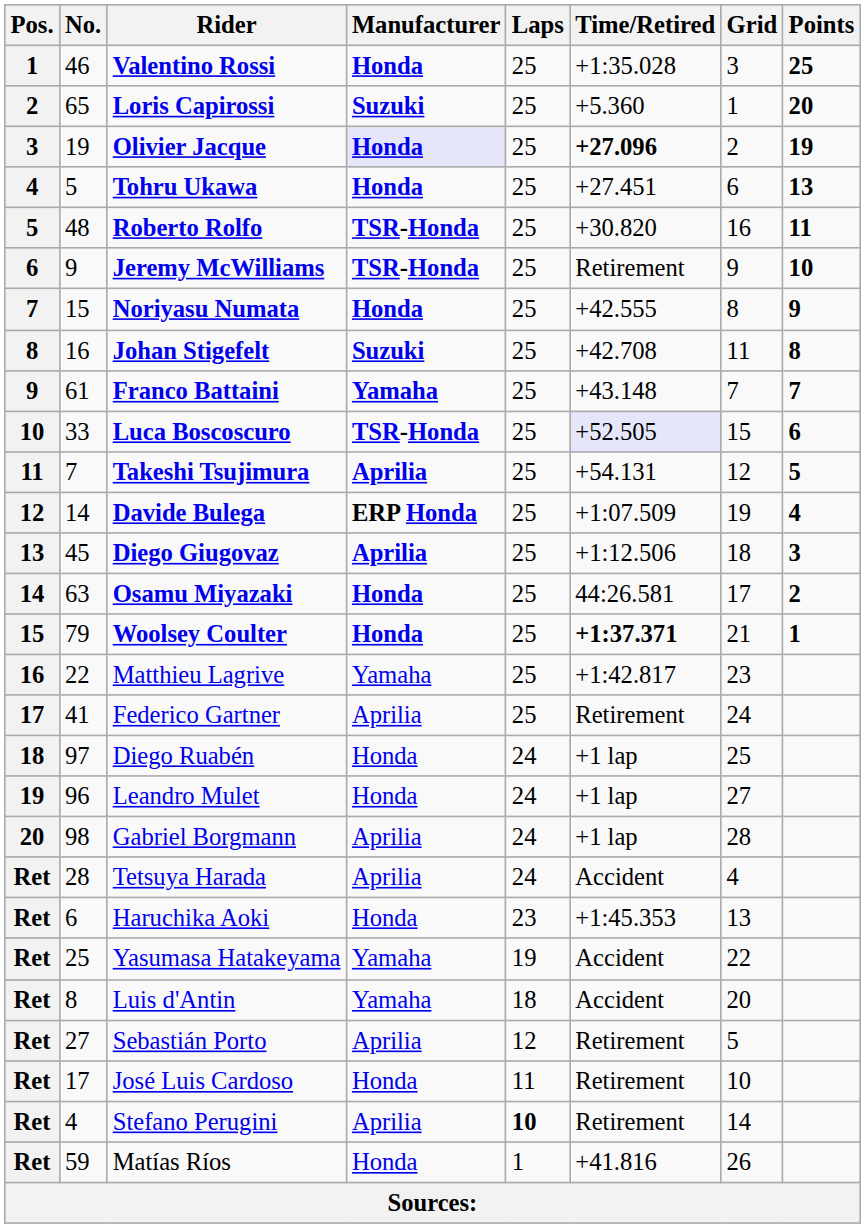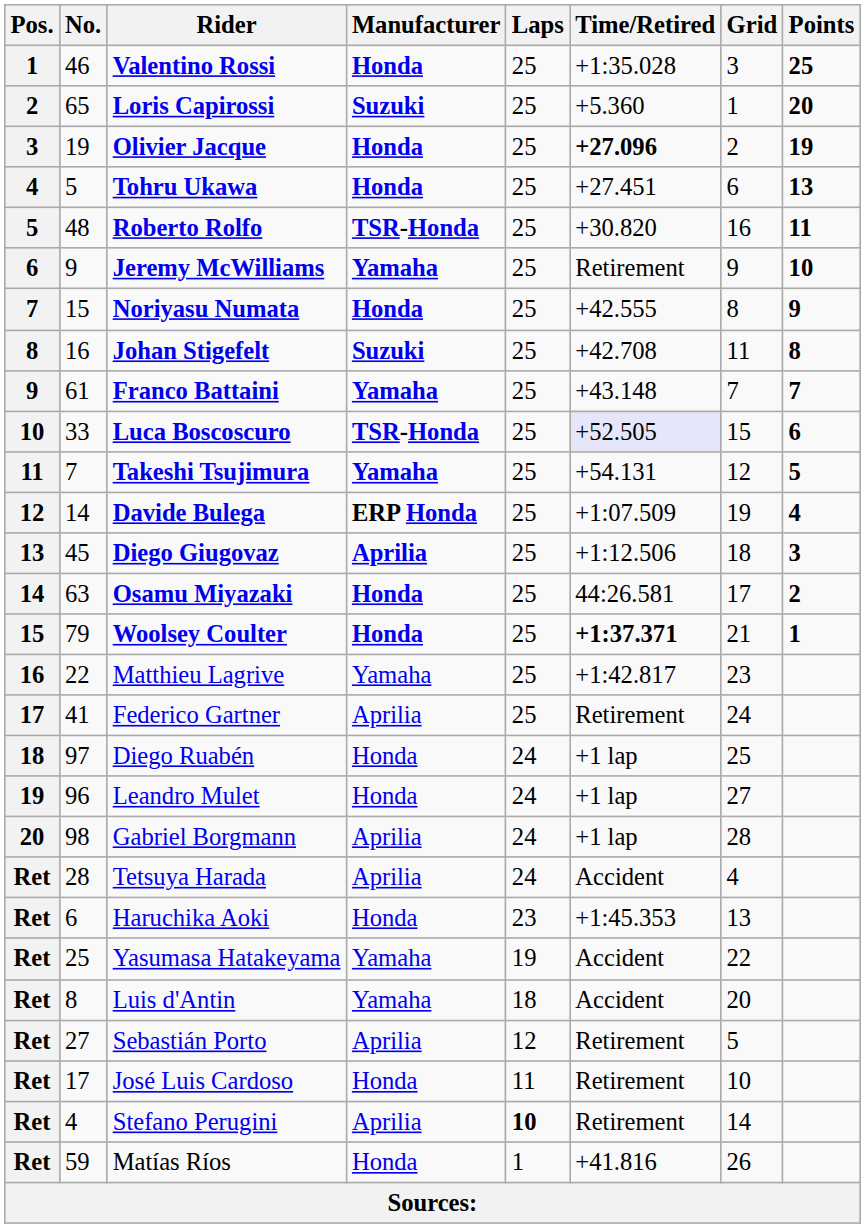 <table class="wikitable" style="font-size: 95%;">
 <tr>
 <th>Pos.</th>
 <th>No.</th>
 <th>Rider</th>
 <th>Manufacturer</th>
 <th>Laps</th>
 <th>Time/Retired</th>
 <th>Grid</th>
 <th>Points</th>
 </tr>
 <tr>
 <th>1</th>
 <td>46</td>
 <td> <strong><a href='#'>Valentino Rossi</a></strong></td>
 <td><strong><a href='#'>Honda</a></strong></td>
 <td>25</td>
 <td>+1:35.028</td>
 <td>3</td>
 <td><strong>25</strong></td>
 </tr>
 <tr>
 <th>2</th>
 <td>65</td>
 <td> <strong><a href='#'>Loris Capirossi</a></strong></td>
 <td><strong><a href='#'>Suzuki</a></strong></td>
 <td>25</td>
 <td>+5.360</td>
 <td>1</td>
 <td><strong>20</strong></td>
 </tr>
 <tr>
 <th>3</th>
 <td>19</td>
 <td> <strong><a href='#'>Olivier Jacque</a></strong></td>
-<td style="background: lavender;"><strong><a href='#'>Honda</a></strong></td>
+<td><strong><a href='#'>Honda</a></strong></td>
 <td>25</td>
 <td><strong>+27.096</strong></td>
 <td>2</td>
 <td><strong>19</strong></td>
 </tr>
 <tr>
 <th>4</th>
 <td>5</td>
 <td> <strong><a href='#'>Tohru Ukawa</a></strong></td>
 <td><strong><a href='#'>Honda</a></strong></td>
 <td>25</td>
 <td>+27.451</td>
 <td>6</td>
 <td><strong>13</strong></td>
 </tr>
 <tr>
 <th>5</th>
 <td>48</td>
 <td> <strong><a href='#'>Roberto Rolfo</a></strong></td>
 <td><strong><a href='#'>TSR</a>-<a href='#'>Honda</a></strong></td>
 <td>25</td>
 <td>+30.820</td>
 <td>16</td>
 <td><strong>11</strong></td>
 </tr>
 <tr>
 <th>6</th>
 <td>9</td>
 <td> <strong><a href='#'>Jeremy McWilliams</a></strong></td>
-<td><strong><a href='#'>TSR</a>-<a href='#'>Honda</a></strong></td>
+<td><strong><a href='#'>Yamaha</a></strong></td>
 <td>25</td>
 <td>Retirement</td>
 <td>9</td>
 <td><strong>10</strong></td>
 </tr>
 <tr>
 <th>7</th>
 <td>15</td>
 <td> <strong><a href='#'>Noriyasu Numata</a></strong></td>
 <td><strong><a href='#'>Honda</a></strong></td>
 <td>25</td>
 <td>+42.555</td>
 <td>8</td>
 <td><strong>9</strong></td>
 </tr>
 <tr>
 <th>8</th>
 <td>16</td>
 <td> <strong><a href='#'>Johan Stigefelt</a></strong></td>
 <td><strong><a href='#'>Suzuki</a></strong></td>
 <td>25</td>
 <td>+42.708</td>
 <td>11</td>
 <td><strong>8</strong></td>
 </tr>
 <tr>
 <th>9</th>
 <td>61</td>
 <td> <strong><a href='#'>Franco Battaini</a></strong></td>
 <td><strong><a href='#'>Yamaha</a></strong></td>
 <td>25</td>
 <td>+43.148</td>
 <td>7</td>
 <td><strong>7</strong></td>
 </tr>
 <tr>
 <th>10</th>
 <td>33</td>
 <td> <strong><a href='#'>Luca Boscoscuro</a></strong></td>
 <td><strong><a href='#'>TSR</a>-<a href='#'>Honda</a></strong></td>
 <td>25</td>
 <td style="background: lavender;">+52.505</td>
 <td>15</td>
 <td><strong>6</strong></td>
 </tr>
 <tr>
 <th>11</th>
 <td>7</td>
 <td> <strong><a href='#'>Takeshi Tsujimura</a></strong></td>
-<td><strong><a href='#'>Aprilia</a></strong></td>
+<td><strong><a href='#'>Yamaha</a></strong></td>
 <td>25</td>
 <td>+54.131</td>
 <td>12</td>
 <td><strong>5</strong></td>
 </tr>
 <tr>
 <th>12</th>
 <td>14</td>
 <td> <strong><a href='#'>Davide Bulega</a></strong></td>
 <td><strong>ERP <a href='#'>Honda</a></strong></td>
 <td>25</td>
 <td>+1:07.509</td>
 <td>19</td>
 <td><strong>4</strong></td>
 </tr>
 <tr>
 <th>13</th>
 <td>45</td>
 <td> <strong><a href='#'>Diego Giugovaz</a></strong></td>
 <td><strong><a href='#'>Aprilia</a></strong></td>
 <td>25</td>
 <td>+1:12.506</td>
 <td>18</td>
 <td><strong>3</strong></td>
 </tr>
 <tr>
 <th>14</th>
 <td>63</td>
 <td> <strong><a href='#'>Osamu Miyazaki</a></strong></td>
 <td><strong><a href='#'>Honda</a></strong></td>
 <td>25</td>
 <td>44:26.581</td>
 <td>17</td>
 <td><strong>2</strong></td>
 </tr>
 <tr>
 <th>15</th>
 <td>79</td>
 <td> <strong><a href='#'>Woolsey Coulter</a></strong></td>
 <td><strong><a href='#'>Honda</a></strong></td>
 <td>25</td>
 <td><strong>+1:37.371</strong></td>
 <td>21</td>
 <td><strong>1</strong></td>
 </tr>
 <tr>
 <th>16</th>
 <td>22</td>
 <td> <a href='#'>Matthieu Lagrive</a></td>
 <td><a href='#'>Yamaha</a></td>
 <td>25</td>
 <td>+1:42.817</td>
 <td>23</td>
 <td></td>
 </tr>
 <tr>
 <th>17</th>
 <td>41</td>
 <td> <a href='#'>Federico Gartner</a></td>
 <td><a href='#'>Aprilia</a></td>
 <td>25</td>
 <td>Retirement</td>
 <td>24</td>
 <td></td>
 </tr>
 <tr>
 <th>18</th>
 <td>97</td>
 <td> <a href='#'>Diego Ruabén</a></td>
 <td><a href='#'>Honda</a></td>
 <td>24</td>
 <td>+1 lap</td>
 <td>25</td>
 <td></td>
 </tr>
 <tr>
 <th>19</th>
 <td>96</td>
 <td> <a href='#'>Leandro Mulet</a></td>
 <td><a href='#'>Honda</a></td>
 <td>24</td>
 <td>+1 lap</td>
 <td>27</td>
 <td></td>
 </tr>
 <tr>
 <th>20</th>
 <td>98</td>
 <td> <a href='#'>Gabriel Borgmann</a></td>
 <td><a href='#'>Aprilia</a></td>
 <td>24</td>
 <td>+1 lap</td>
 <td>28</td>
 <td></td>
 </tr>
 <tr>
 <th>Ret</th>
 <td>28</td>
 <td> <a href='#'>Tetsuya Harada</a></td>
 <td><a href='#'>Aprilia</a></td>
 <td>24</td>
 <td>Accident</td>
 <td>4</td>
 <td></td>
 </tr>
 <tr>
 <th>Ret</th>
 <td>6</td>
 <td> <a href='#'>Haruchika Aoki</a></td>
 <td><a href='#'>Honda</a></td>
 <td>23</td>
 <td>+1:45.353</td>
 <td>13</td>
 <td></td>
 </tr>
 <tr>
 <th>Ret</th>
 <td>25</td>
 <td> <a href='#'>Yasumasa Hatakeyama</a></td>
 <td><a href='#'>Yamaha</a></td>
 <td>19</td>
 <td>Accident</td>
 <td>22</td>
 <td></td>
 </tr>
 <tr>
 <th>Ret</th>
 <td>8</td>
 <td> <a href='#'>Luis d'Antin</a></td>
 <td><a href='#'>Yamaha</a></td>
 <td>18</td>
 <td>Accident</td>
 <td>20</td>
 <td></td>
 </tr>
 <tr>
 <th>Ret</th>
 <td>27</td>
 <td> <a href='#'>Sebastián Porto</a></td>
 <td><a href='#'>Aprilia</a></td>
 <td>12</td>
 <td>Retirement</td>
 <td>5</td>
 <td></td>
 </tr>
 <tr>
 <th>Ret</th>
 <td>17</td>
 <td> <a href='#'>José Luis Cardoso</a></td>
 <td><a href='#'>Honda</a></td>
 <td>11</td>
 <td>Retirement</td>
 <td>10</td>
 <td></td>
 </tr>
 <tr>
 <th>Ret</th>
 <td>4</td>
 <td> <a href='#'>Stefano Perugini</a></td>
 <td><a href='#'>Aprilia</a></td>
 <td><strong>10</strong></td>
 <td>Retirement</td>
 <td>14</td>
 <td></td>
 </tr>
 <tr>
 <th>Ret</th>
 <td>59</td>
 <td> Matías Ríos</td>
 <td><a href='#'>Honda</a></td>
 <td>1</td>
 <td>+41.816</td>
 <td>26</td>
 <td></td>
 </tr>
 <tr>
 <th colspan=8>Sources: </th>
 </tr>
 </table>
